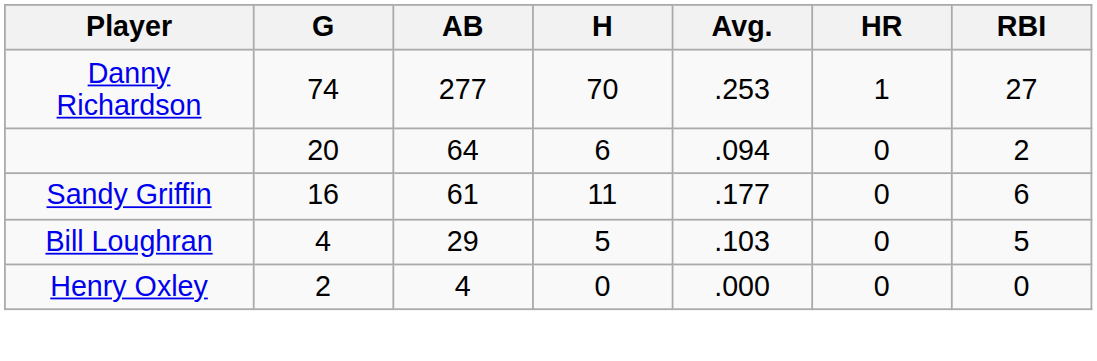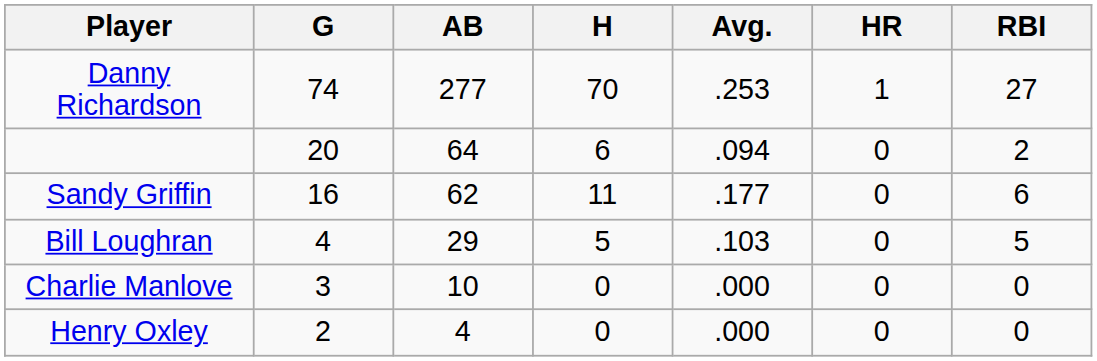 <table class="wikitable sortable">
 <tr>
 <th bgcolor="#DDDDFF" width="16%">Player</th>
 <th bgcolor="#DDDDFF" width="9%">G</th>
 <th bgcolor="#DDDDFF" width="9%">AB</th>
 <th bgcolor="#DDDDFF" width="9%">H</th>
 <th bgcolor="#DDDDFF" width="9%">Avg.</th>
 <th bgcolor="#DDDDFF" width="9%">HR</th>
 <th bgcolor="#DDDDFF" width="9%">RBI</th>
 </tr>
 <tr align="center">
 <td><a href='#'>Danny Richardson</a></td>
 <td>74</td>
 <td>277</td>
 <td>70</td>
 <td>.253</td>
 <td>1</td>
 <td>27</td>
 </tr>
 <tr align="center">
 <td></td>
 <td>20</td>
 <td>64</td>
 <td>6</td>
 <td>.094</td>
 <td>0</td>
 <td>2</td>
 </tr>
 <tr align="center">
 <td><a href='#'>Sandy Griffin</a></td>
 <td>16</td>
-<td>61</td>
+<td>62</td>
 <td>11</td>
 <td>.177</td>
 <td>0</td>
 <td>6</td>
 </tr>
 <tr align="center">
 <td><a href='#'>Bill Loughran</a></td>
 <td>4</td>
 <td>29</td>
 <td>5</td>
 <td>.103</td>
 <td>0</td>
 <td>5</td>
 </tr>
 <tr align="center">
+<td><a href='#'>Charlie Manlove</a></td>
+<td>3</td>
+<td>10</td>
+<td>0</td>
+<td>.000</td>
+<td>0</td>
+<td>0</td>
+</tr>
+<tr align="center">
 <td><a href='#'>Henry Oxley</a></td>
 <td>2</td>
 <td>4</td>
 <td>0</td>
 <td>.000</td>
 <td>0</td>
 <td>0</td>
 </tr>
 </table>
